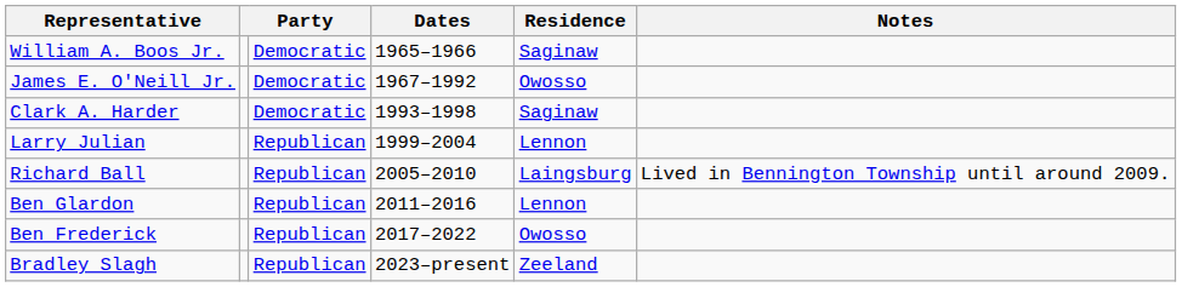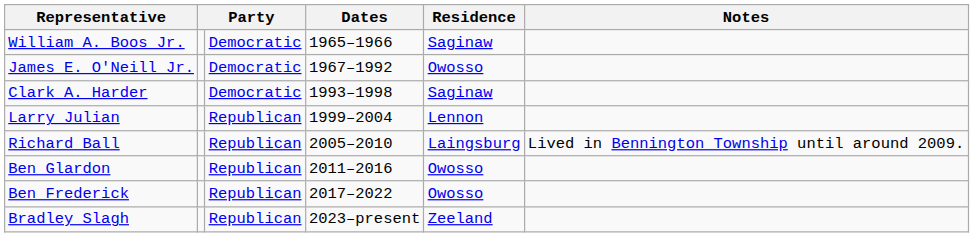 <table class=wikitable>
 <tr valign=bottom>
 <th>Representative</th>
 <th colspan="2">Party</th>
 <th>Dates</th>
 <th>Residence</th>
 <th>Notes</th>
 </tr>
 <tr>
 <td><a href='#'>William A. Boos Jr.</a></td>
 <td bgcolor=></td>
 <td><a href='#'>Democratic</a></td>
 <td>1965–1966</td>
 <td><a href='#'>Saginaw</a></td>
 <td></td>
 </tr>
 <tr>
 <td><a href='#'>James E. O'Neill Jr.</a></td>
 <td bgcolor=></td>
 <td><a href='#'>Democratic</a></td>
 <td>1967–1992</td>
 <td><a href='#'>Owosso</a></td>
 <td></td>
 </tr>
 <tr>
 <td><a href='#'>Clark A. Harder</a></td>
 <td bgcolor=></td>
 <td><a href='#'>Democratic</a></td>
 <td>1993–1998</td>
 <td><a href='#'>Saginaw</a></td>
 <td></td>
 </tr>
 <tr>
 <td><a href='#'>Larry Julian</a></td>
 <td bgcolor=></td>
 <td><a href='#'>Republican</a></td>
 <td>1999–2004</td>
 <td><a href='#'>Lennon</a></td>
 <td></td>
 </tr>
 <tr>
 <td><a href='#'>Richard Ball</a></td>
 <td bgcolor=></td>
 <td><a href='#'>Republican</a></td>
 <td>2005–2010</td>
 <td><a href='#'>Laingsburg</a></td>
 <td>Lived in <a href='#'>Bennington Township</a> until around 2009.</td>
 </tr>
 <tr>
 <td><a href='#'>Ben Glardon</a></td>
 <td bgcolor=></td>
 <td><a href='#'>Republican</a></td>
 <td>2011–2016</td>
-<td><a href='#'>Lennon</a></td>
+<td><a href='#'>Owosso</a></td>
 <td></td>
 </tr>
 <tr>
 <td><a href='#'>Ben Frederick</a></td>
 <td bgcolor=></td>
 <td><a href='#'>Republican</a></td>
 <td>2017–2022</td>
 <td><a href='#'>Owosso</a></td>
 <td></td>
 </tr>
 <tr>
 <td><a href='#'>Bradley Slagh</a></td>
 <td bgcolor=></td>
 <td><a href='#'>Republican</a></td>
 <td>2023–present</td>
 <td><a href='#'>Zeeland</a></td>
 <td></td>
 </tr>
 </table>
